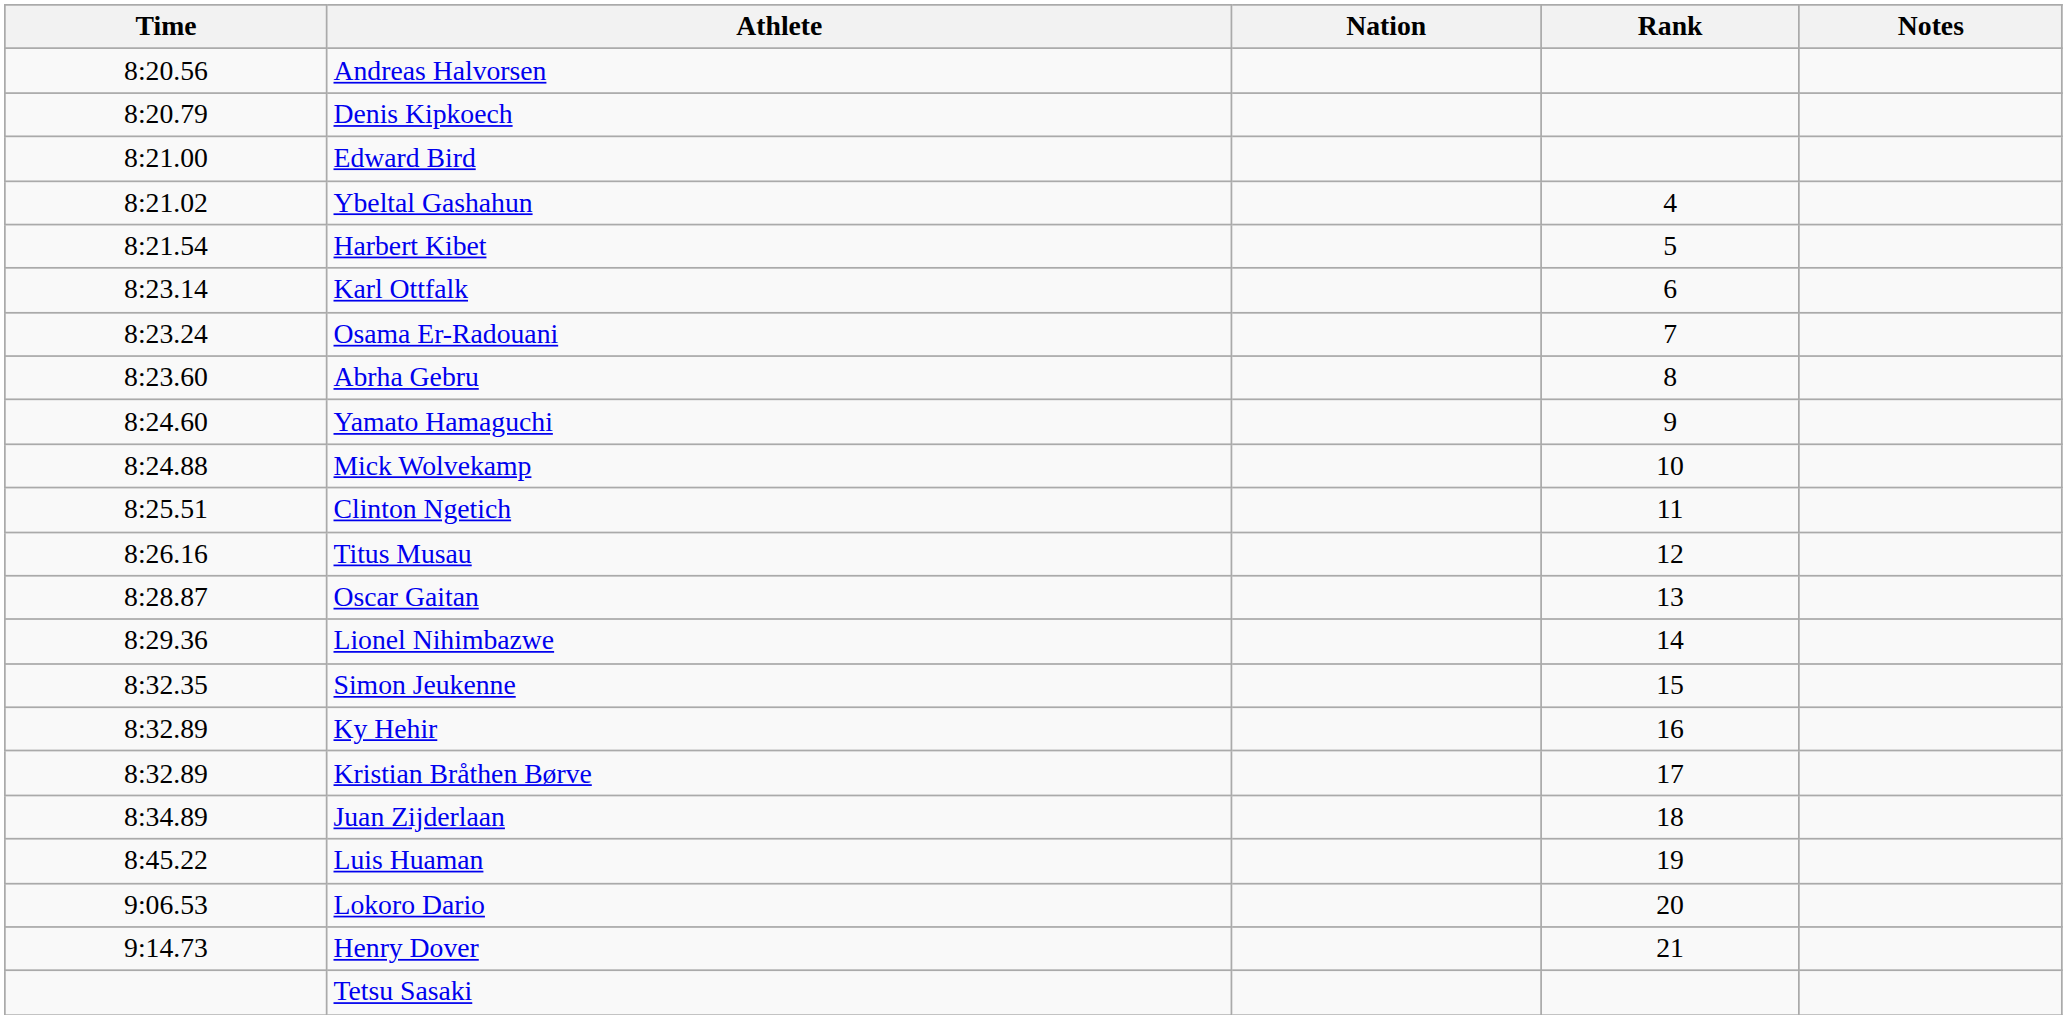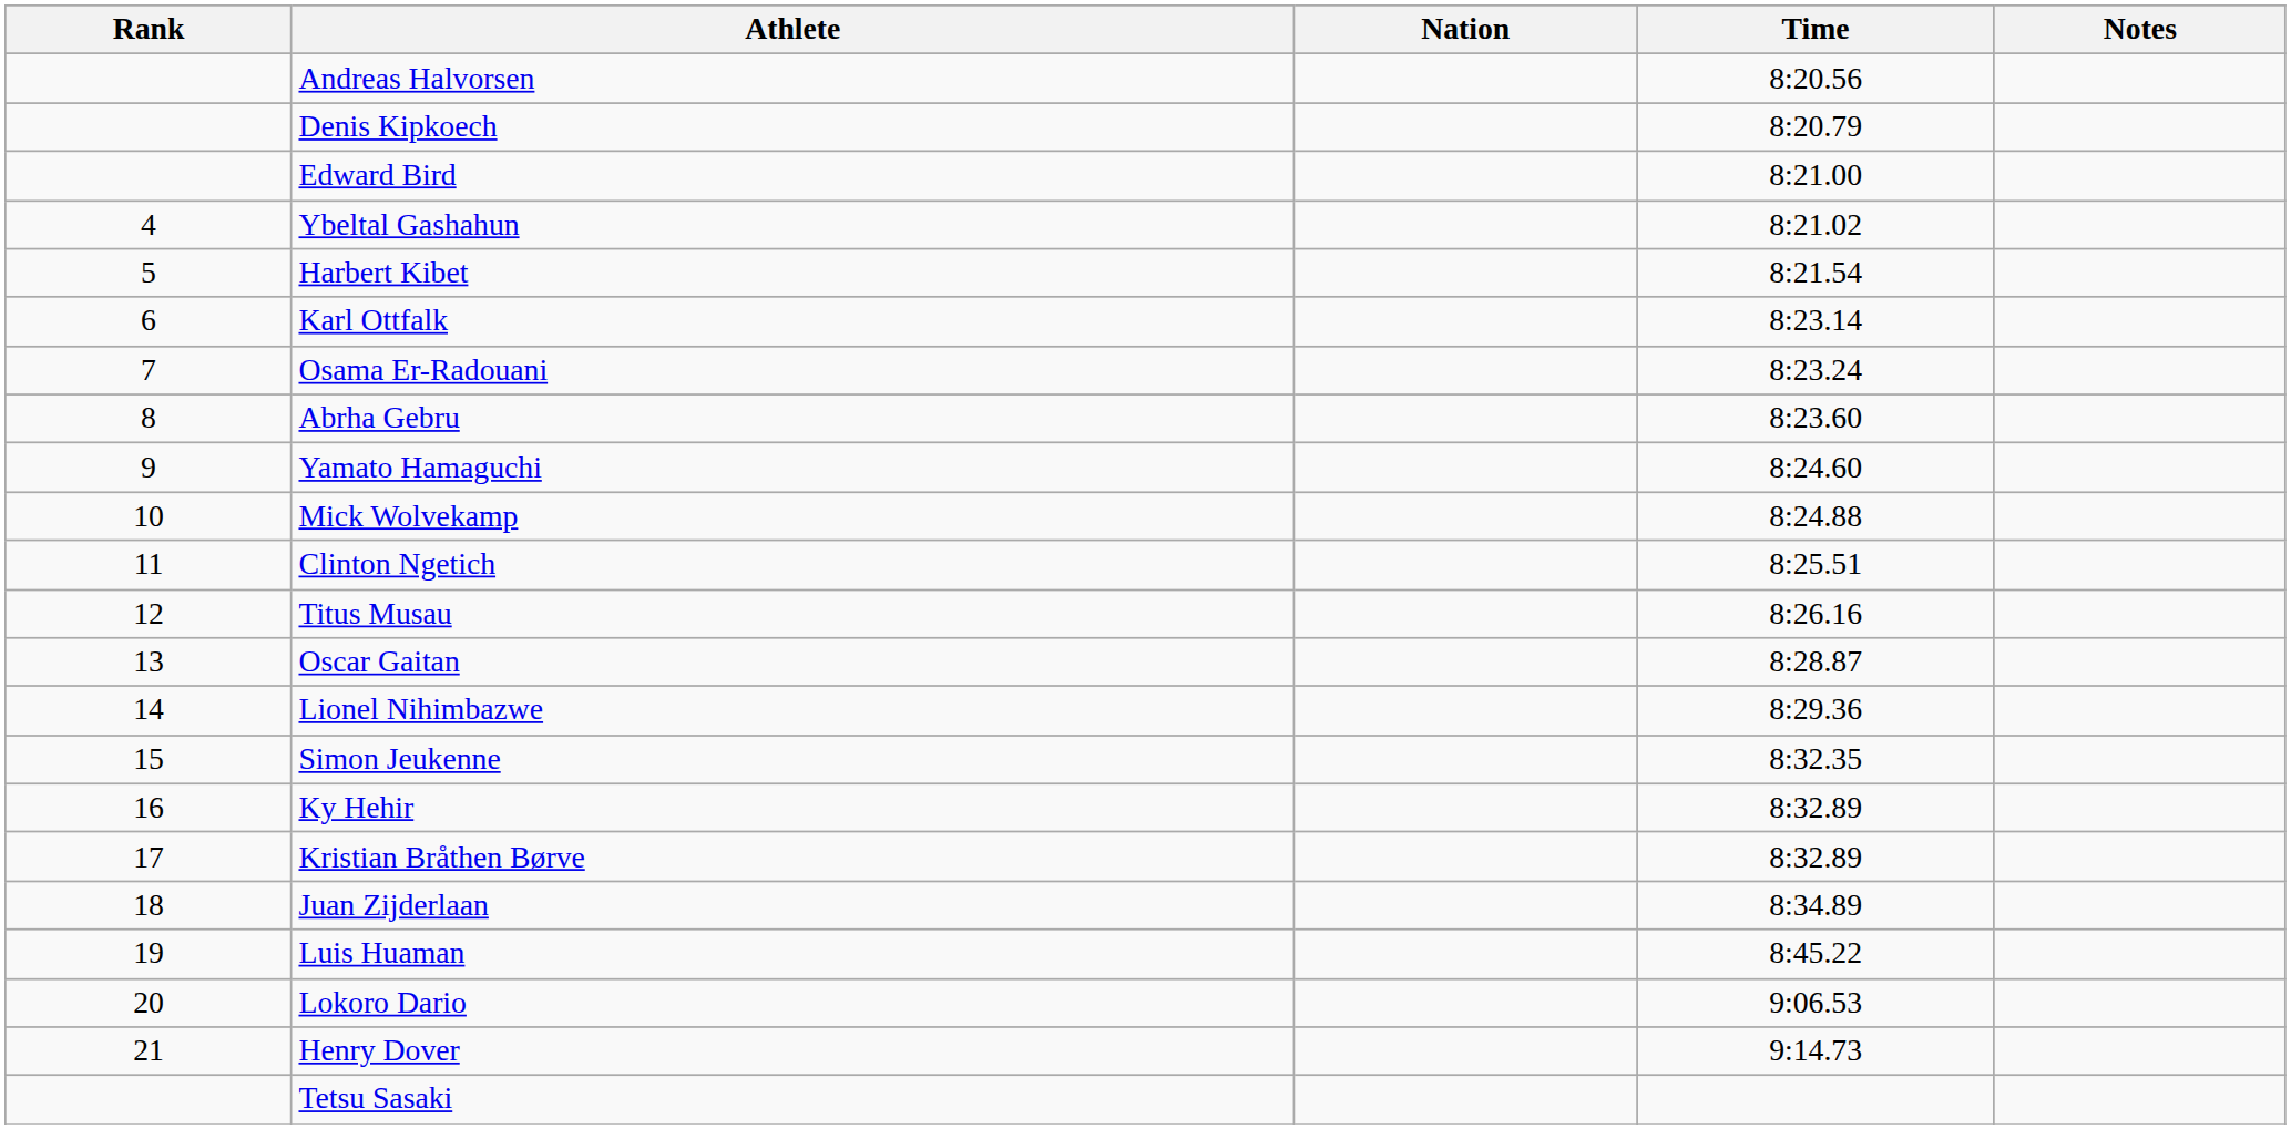 <table class="wikitable sortable" style="text-align:center;width: 60%;">
 <tr>
-<th scope="col">Time</th>
+<th scope="col">Rank</th>
 <th scope="col">Athlete</th>
 <th scope="col">Nation</th>
-<th scope="col">Rank</th>
+<th scope="col">Time</th>
 <th scope="col">Notes</th>
 </tr>
 <tr>
-<td>8:20.56</td>
+<td></td>
 <td align=left><a href='#'>Andreas Halvorsen</a></td>
 <td align=left></td>
-<td></td>
+<td>8:20.56</td>
 <td></td>
 </tr>
 <tr>
-<td>8:20.79</td>
+<td></td>
 <td align=left><a href='#'>Denis Kipkoech</a></td>
 <td align=left></td>
-<td></td>
+<td>8:20.79</td>
 <td></td>
 </tr>
 <tr>
-<td>8:21.00</td>
+<td></td>
 <td align=left><a href='#'>Edward Bird</a></td>
 <td align=left></td>
-<td></td>
+<td>8:21.00</td>
 <td></td>
 </tr>
 <tr>
-<td>8:21.02</td>
+<td>4</td>
 <td align=left><a href='#'>Ybeltal Gashahun</a></td>
 <td align=left></td>
-<td>4</td>
+<td>8:21.02</td>
 <td></td>
 </tr>
 <tr>
-<td>8:21.54</td>
+<td>5</td>
 <td align=left><a href='#'>Harbert Kibet</a></td>
 <td align=left></td>
-<td>5</td>
+<td>8:21.54</td>
 <td></td>
 </tr>
 <tr>
-<td>8:23.14</td>
+<td>6</td>
 <td align=left><a href='#'>Karl Ottfalk</a></td>
 <td align=left></td>
-<td>6</td>
+<td>8:23.14</td>
 <td></td>
 </tr>
 <tr>
-<td>8:23.24</td>
+<td>7</td>
 <td align=left><a href='#'>Osama Er-Radouani</a></td>
 <td align=left></td>
-<td>7</td>
+<td>8:23.24</td>
 <td></td>
 </tr>
 <tr>
-<td>8:23.60</td>
+<td>8</td>
 <td align=left><a href='#'>Abrha Gebru</a></td>
 <td align=left></td>
-<td>8</td>
+<td>8:23.60</td>
 <td></td>
 </tr>
 <tr>
-<td>8:24.60</td>
+<td>9</td>
 <td align=left><a href='#'>Yamato Hamaguchi</a></td>
 <td align=left></td>
-<td>9</td>
+<td>8:24.60</td>
 <td></td>
 </tr>
 <tr>
-<td>8:24.88</td>
+<td>10</td>
 <td align=left><a href='#'>Mick Wolvekamp</a></td>
 <td align=left></td>
-<td>10</td>
+<td>8:24.88</td>
 <td></td>
 </tr>
 <tr>
-<td>8:25.51</td>
+<td>11</td>
 <td align=left><a href='#'>Clinton Ngetich</a></td>
 <td align=left></td>
-<td>11</td>
+<td>8:25.51</td>
 <td></td>
 </tr>
 <tr>
-<td>8:26.16</td>
+<td>12</td>
 <td align=left><a href='#'>Titus Musau</a></td>
 <td align=left></td>
-<td>12</td>
+<td>8:26.16</td>
 <td></td>
 </tr>
 <tr>
-<td>8:28.87</td>
+<td>13</td>
 <td align=left><a href='#'>Oscar Gaitan</a></td>
 <td align=left></td>
-<td>13</td>
+<td>8:28.87</td>
 <td></td>
 </tr>
 <tr>
-<td>8:29.36</td>
+<td>14</td>
 <td align=left><a href='#'>Lionel Nihimbazwe</a></td>
 <td align=left></td>
-<td>14</td>
+<td>8:29.36</td>
 <td></td>
 </tr>
 <tr>
-<td>8:32.35</td>
+<td>15</td>
 <td align=left><a href='#'>Simon Jeukenne</a></td>
 <td align=left></td>
-<td>15</td>
+<td>8:32.35</td>
 <td></td>
 </tr>
 <tr>
-<td>8:32.89</td>
+<td>16</td>
 <td align=left><a href='#'>Ky Hehir</a></td>
 <td align=left></td>
-<td>16</td>
+<td>8:32.89</td>
 <td></td>
 </tr>
 <tr>
-<td>8:32.89</td>
+<td>17</td>
 <td align=left><a href='#'>Kristian Bråthen Børve</a></td>
 <td align=left></td>
-<td>17</td>
+<td>8:32.89</td>
 <td></td>
 </tr>
 <tr>
-<td>8:34.89</td>
+<td>18</td>
 <td align=left><a href='#'>Juan Zijderlaan</a></td>
 <td align=left></td>
-<td>18</td>
+<td>8:34.89</td>
 <td></td>
 </tr>
 <tr>
-<td>8:45.22</td>
+<td>19</td>
 <td align=left><a href='#'>Luis Huaman</a></td>
 <td align=left></td>
-<td>19</td>
+<td>8:45.22</td>
 <td></td>
 </tr>
 <tr>
-<td>9:06.53</td>
+<td>20</td>
 <td align=left><a href='#'>Lokoro Dario</a></td>
 <td align=left></td>
-<td>20</td>
+<td>9:06.53</td>
 <td></td>
 </tr>
 <tr>
-<td>9:14.73</td>
+<td>21</td>
 <td align=left><a href='#'>Henry Dover</a></td>
 <td align=left></td>
-<td>21</td>
+<td>9:14.73</td>
 <td></td>
 </tr>
 <tr>
 <td></td>
 <td align=left><a href='#'>Tetsu Sasaki</a></td>
 <td align=left></td>
 <td></td>
 <td></td>
 </tr>
 </table>
